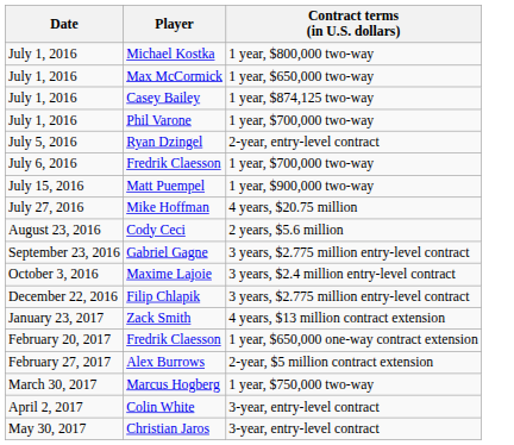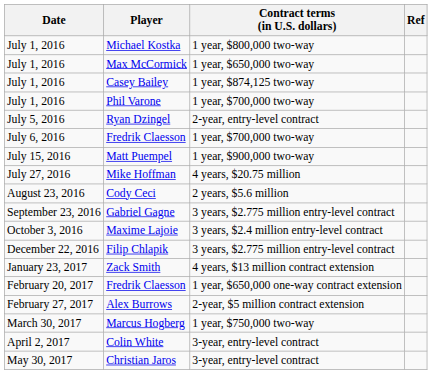 <table class="wikitable">
 <tr style="background:#ddd;">
 <th>Date</th>
 <th>Player</th>
 <th>Contract terms<br>(in U.S. dollars)</th>
+<th>Ref</th>
 </tr>
 <tr>
 <td>July 1, 2016</td>
 <td><a href='#'>Michael Kostka</a></td>
 <td>1 year, $800,000 two-way</td>
+<td></td>
 </tr>
 <tr>
 <td>July 1, 2016</td>
 <td><a href='#'>Max McCormick</a></td>
 <td>1 year, $650,000 two-way</td>
+<td></td>
 </tr>
 <tr>
 <td>July 1, 2016</td>
 <td><a href='#'>Casey Bailey</a></td>
 <td>1 year, $874,125 two-way</td>
+<td></td>
 </tr>
 <tr>
 <td>July 1, 2016</td>
 <td><a href='#'>Phil Varone</a></td>
 <td>1 year, $700,000 two-way</td>
+<td></td>
 </tr>
 <tr>
 <td>July 5, 2016</td>
 <td><a href='#'>Ryan Dzingel</a></td>
 <td>2-year, entry-level contract</td>
+<td></td>
 </tr>
 <tr>
 <td>July 6, 2016</td>
 <td><a href='#'>Fredrik Claesson</a></td>
 <td>1 year, $700,000 two-way</td>
+<td></td>
 </tr>
 <tr>
 <td>July 15, 2016</td>
 <td><a href='#'>Matt Puempel</a></td>
 <td>1 year, $900,000 two-way</td>
+<td></td>
 </tr>
 <tr>
 <td>July 27, 2016</td>
 <td><a href='#'>Mike Hoffman</a></td>
 <td>4 years, $20.75 million</td>
+<td></td>
 </tr>
 <tr>
 <td>August 23, 2016</td>
 <td><a href='#'>Cody Ceci</a></td>
 <td>2 years, $5.6 million</td>
+<td></td>
 </tr>
 <tr>
 <td>September 23, 2016</td>
 <td><a href='#'>Gabriel Gagne</a></td>
 <td>3 years, $2.775 million entry-level contract</td>
+<td></td>
 </tr>
 <tr>
 <td>October 3, 2016</td>
 <td><a href='#'>Maxime Lajoie</a></td>
 <td>3 years, $2.4 million entry-level contract</td>
+<td></td>
 </tr>
 <tr>
 <td>December 22, 2016</td>
 <td><a href='#'>Filip Chlapik</a></td>
 <td>3 years, $2.775 million entry-level contract</td>
+<td></td>
 </tr>
 <tr>
 <td>January 23, 2017</td>
 <td><a href='#'>Zack Smith</a></td>
 <td>4 years, $13 million contract extension</td>
+<td></td>
 </tr>
 <tr>
 <td>February 20, 2017</td>
 <td><a href='#'>Fredrik Claesson</a></td>
 <td>1 year, $650,000 one-way contract extension</td>
+<td></td>
 </tr>
 <tr>
 <td>February 27, 2017</td>
 <td><a href='#'>Alex Burrows</a></td>
 <td>2-year, $5 million contract extension</td>
+<td></td>
 </tr>
 <tr>
 <td>March 30, 2017</td>
 <td><a href='#'>Marcus Hogberg</a></td>
 <td>1 year, $750,000 two-way</td>
+<td></td>
 </tr>
 <tr>
 <td>April 2, 2017</td>
 <td><a href='#'>Colin White</a></td>
 <td>3-year, entry-level contract</td>
+<td></td>
 </tr>
 <tr>
 <td>May 30, 2017</td>
 <td><a href='#'>Christian Jaros</a></td>
 <td>3-year, entry-level contract</td>
+<td></td>
 </tr>
 </table>
